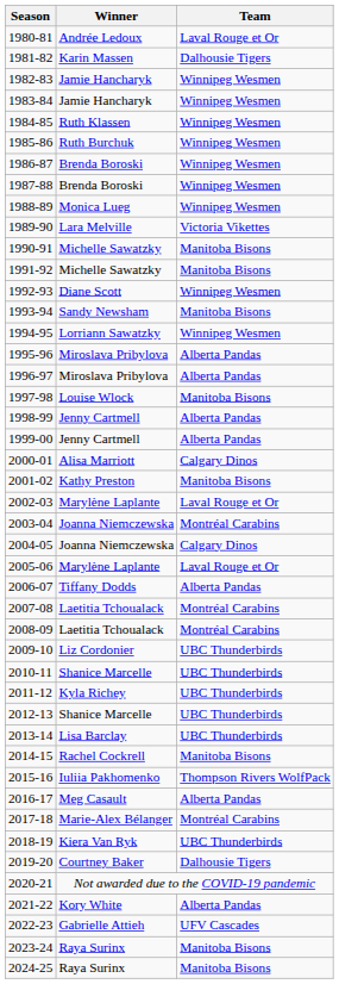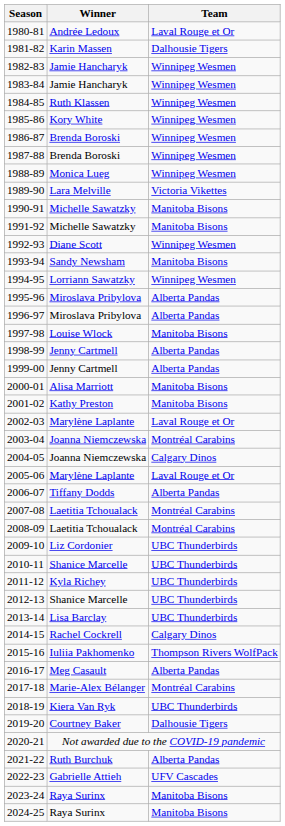 <table class="wikitable">
 <tr>
 <th>Season</th>
 <th>Winner</th>
 <th>Team</th>
 </tr>
 <tr>
 <td>1980-81</td>
 <td><a href='#'>Andrée Ledoux</a></td>
 <td><a href='#'>Laval Rouge et Or</a></td>
 </tr>
 <tr>
 <td>1981-82</td>
 <td><a href='#'>Karin Massen</a></td>
 <td><a href='#'>Dalhousie Tigers</a></td>
 </tr>
 <tr>
 <td>1982-83</td>
 <td><a href='#'>Jamie Hancharyk</a></td>
 <td><a href='#'>Winnipeg Wesmen</a></td>
 </tr>
 <tr>
 <td>1983-84</td>
 <td>Jamie Hancharyk</td>
 <td><a href='#'>Winnipeg Wesmen</a></td>
 </tr>
 <tr>
 <td>1984-85</td>
 <td><a href='#'>Ruth Klassen</a></td>
 <td><a href='#'>Winnipeg Wesmen</a></td>
 </tr>
 <tr>
 <td>1985-86</td>
-<td><a href='#'>Ruth Burchuk</a></td>
+<td><a href='#'>Kory White</a></td>
 <td><a href='#'>Winnipeg Wesmen</a></td>
 </tr>
 <tr>
 <td>1986-87</td>
 <td><a href='#'>Brenda Boroski</a></td>
 <td><a href='#'>Winnipeg Wesmen</a></td>
 </tr>
 <tr>
 <td>1987-88</td>
 <td>Brenda Boroski</td>
 <td><a href='#'>Winnipeg Wesmen</a></td>
 </tr>
 <tr>
 <td>1988-89</td>
 <td><a href='#'>Monica Lueg</a></td>
 <td><a href='#'>Winnipeg Wesmen</a></td>
 </tr>
 <tr>
 <td>1989-90</td>
 <td><a href='#'>Lara Melville</a></td>
 <td><a href='#'>Victoria Vikettes</a></td>
 </tr>
 <tr>
 <td>1990-91</td>
 <td><a href='#'>Michelle Sawatzky</a></td>
 <td><a href='#'>Manitoba Bisons</a></td>
 </tr>
 <tr>
 <td>1991-92</td>
 <td>Michelle Sawatzky</td>
 <td><a href='#'>Manitoba Bisons</a></td>
 </tr>
 <tr>
 <td>1992-93</td>
 <td><a href='#'>Diane Scott</a></td>
 <td><a href='#'>Winnipeg Wesmen</a></td>
 </tr>
 <tr>
 <td>1993-94</td>
 <td><a href='#'>Sandy Newsham</a></td>
 <td><a href='#'>Manitoba Bisons</a></td>
 </tr>
 <tr>
 <td>1994-95</td>
 <td><a href='#'>Lorriann Sawatzky</a></td>
 <td><a href='#'>Winnipeg Wesmen</a></td>
 </tr>
 <tr>
 <td>1995-96</td>
 <td><a href='#'>Miroslava Pribylova</a></td>
 <td><a href='#'>Alberta Pandas</a></td>
 </tr>
 <tr>
 <td>1996-97</td>
 <td>Miroslava Pribylova</td>
 <td><a href='#'>Alberta Pandas</a></td>
 </tr>
 <tr>
 <td>1997-98</td>
 <td><a href='#'>Louise Wlock</a></td>
 <td><a href='#'>Manitoba Bisons</a></td>
 </tr>
 <tr>
 <td>1998-99</td>
 <td><a href='#'>Jenny Cartmell</a></td>
 <td><a href='#'>Alberta Pandas</a></td>
 </tr>
 <tr>
 <td>1999-00</td>
 <td>Jenny Cartmell</td>
 <td><a href='#'>Alberta Pandas</a></td>
 </tr>
 <tr>
 <td>2000-01</td>
 <td><a href='#'>Alisa Marriott</a></td>
-<td><a href='#'>Calgary Dinos</a></td>
+<td><a href='#'>Manitoba Bisons</a></td>
 </tr>
 <tr>
 <td>2001-02</td>
 <td><a href='#'>Kathy Preston</a></td>
 <td><a href='#'>Manitoba Bisons</a></td>
 </tr>
 <tr>
 <td>2002-03</td>
 <td><a href='#'>Marylène Laplante</a></td>
 <td><a href='#'>Laval Rouge et Or</a></td>
 </tr>
 <tr>
 <td>2003-04</td>
 <td><a href='#'>Joanna Niemczewska</a></td>
 <td><a href='#'>Montréal Carabins</a></td>
 </tr>
 <tr>
 <td>2004-05</td>
 <td>Joanna Niemczewska</td>
 <td><a href='#'>Calgary Dinos</a></td>
 </tr>
 <tr>
 <td>2005-06</td>
 <td><a href='#'>Marylène Laplante</a></td>
 <td><a href='#'>Laval Rouge et Or</a></td>
 </tr>
 <tr>
 <td>2006-07</td>
 <td><a href='#'>Tiffany Dodds</a></td>
 <td><a href='#'>Alberta Pandas</a></td>
 </tr>
 <tr>
 <td>2007-08</td>
 <td><a href='#'>Laetitia Tchoualack</a></td>
 <td><a href='#'>Montréal Carabins</a></td>
 </tr>
 <tr>
 <td>2008-09</td>
 <td>Laetitia Tchoualack</td>
 <td><a href='#'>Montréal Carabins</a></td>
 </tr>
 <tr>
 <td>2009-10</td>
 <td><a href='#'>Liz Cordonier</a></td>
 <td><a href='#'>UBC Thunderbirds</a></td>
 </tr>
 <tr>
 <td>2010-11</td>
 <td><a href='#'>Shanice Marcelle</a></td>
 <td><a href='#'>UBC Thunderbirds</a></td>
 </tr>
 <tr>
 <td>2011-12</td>
 <td><a href='#'>Kyla Richey</a></td>
 <td><a href='#'>UBC Thunderbirds</a></td>
 </tr>
 <tr>
 <td>2012-13</td>
 <td>Shanice Marcelle</td>
 <td><a href='#'>UBC Thunderbirds</a></td>
 </tr>
 <tr>
 <td>2013-14</td>
 <td><a href='#'>Lisa Barclay</a></td>
 <td><a href='#'>UBC Thunderbirds</a></td>
 </tr>
 <tr>
 <td>2014-15</td>
 <td><a href='#'>Rachel Cockrell</a></td>
-<td><a href='#'>Manitoba Bisons</a></td>
+<td><a href='#'>Calgary Dinos</a></td>
 </tr>
 <tr>
 <td>2015-16</td>
 <td><a href='#'>Iuliia Pakhomenko</a></td>
 <td><a href='#'>Thompson Rivers WolfPack</a></td>
 </tr>
 <tr>
 <td>2016-17</td>
 <td><a href='#'>Meg Casault</a></td>
 <td><a href='#'>Alberta Pandas</a></td>
 </tr>
 <tr>
 <td>2017-18</td>
 <td><a href='#'>Marie-Alex Bélanger</a></td>
 <td><a href='#'>Montréal Carabins</a></td>
 </tr>
 <tr>
 <td>2018-19</td>
 <td><a href='#'>Kiera Van Ryk</a></td>
 <td><a href='#'>UBC Thunderbirds</a></td>
 </tr>
 <tr>
 <td>2019-20</td>
 <td><a href='#'>Courtney Baker</a></td>
 <td><a href='#'>Dalhousie Tigers</a></td>
 </tr>
 <tr>
 <td>2020-21</td>
 <td colspan=2 align="center"><em>Not awarded due to the <a href='#'>COVID-19 pandemic</a></em></td>
 </tr>
 <tr>
 <td>2021-22</td>
-<td><a href='#'>Kory White</a></td>
+<td><a href='#'>Ruth Burchuk</a></td>
 <td><a href='#'>Alberta Pandas</a></td>
 </tr>
 <tr>
 <td>2022-23</td>
 <td><a href='#'>Gabrielle Attieh</a></td>
 <td><a href='#'>UFV Cascades</a></td>
 </tr>
 <tr>
 <td>2023-24</td>
 <td><a href='#'>Raya Surinx</a></td>
 <td><a href='#'>Manitoba Bisons</a></td>
 </tr>
 <tr>
 <td>2024-25</td>
 <td>Raya Surinx</td>
 <td><a href='#'>Manitoba Bisons</a></td>
 </tr>
 </table>
